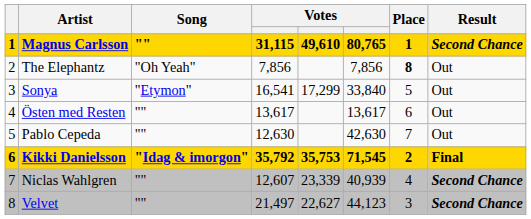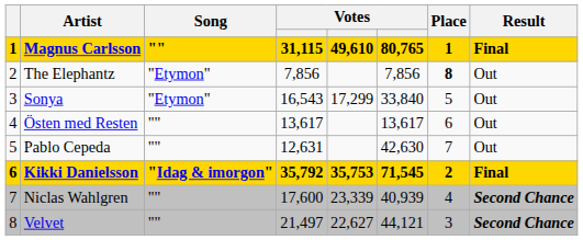 <table class="sortable wikitable" style="margin: 1em auto 1em auto; text-align:center;">
 <tr>
 <th rowspan="2"></th>
 <th rowspan="2">Artist</th>
 <th rowspan="2">Song</th>
 <th colspan="3">Votes</th>
 <th rowspan="2">Place</th>
 <th rowspan="2" class="unsortable">Result</th>
 </tr>
 <tr>
 <th></th>
 <th></th>
 <th></th>
 </tr>
 <tr style="background:gold;">
 <td><strong>1</strong></td>
 <td align="left"><strong><a href='#'>Magnus Carlsson</a></strong></td>
 <td align="left"><strong>""</strong></td>
 <td><strong>31,115</strong></td>
 <td><strong>49,610</strong></td>
 <td><strong>80,765</strong></td>
 <td><strong>1</strong></td>
-<td align="left"><strong><em>Second Chance</em></strong></td>
+<td align="left"><strong>Final</strong></td>
 </tr>
 <tr>
 <td>2</td>
 <td align="left">The Elephantz</td>
-<td align="left">"Oh Yeah"</td>
+<td align="left">"<a href='#'><span>Etymon</span></a>"</td>
 <td>7,856</td>
 <td></td>
 <td>7,856</td>
 <td><strong>8</strong></td>
 <td align="left">Out</td>
 </tr>
 <tr>
 <td>3</td>
 <td align="left"><a href='#'>Sonya</a></td>
 <td align="left">"<a href='#'><span>Etymon</span></a>"</td>
-<td>16,541</td>
+<td>16,543</td>
 <td>17,299</td>
 <td>33,840</td>
 <td>5</td>
 <td align="left">Out</td>
 </tr>
 <tr>
 <td>4</td>
 <td align="left"><a href='#'>Östen med Resten</a></td>
 <td align="left">""</td>
 <td>13,617</td>
 <td></td>
 <td>13,617</td>
 <td>6</td>
 <td align="left">Out</td>
 </tr>
 <tr>
 <td>5</td>
 <td align="left">Pablo Cepeda</td>
 <td align="left">""</td>
-<td>12,630</td>
+<td>12,631</td>
 <td></td>
 <td>42,630</td>
 <td>7</td>
 <td align="left">Out</td>
 </tr>
 <tr style="background:gold;">
 <td><strong>6</strong></td>
 <td align="left"><strong><a href='#'>Kikki Danielsson</a></strong></td>
 <td align="left"><strong>"<a href='#'><span>Idag & imorgon</span></a>"</strong></td>
 <td><strong>35,792</strong></td>
 <td><strong>35,753</strong></td>
 <td><strong>71,545</strong></td>
 <td><strong>2</strong></td>
 <td align="left"><strong>Final</strong></td>
 </tr>
 <tr style="background:silver;">
 <td>7</td>
 <td align="left">Niclas Wahlgren</td>
 <td align="left">""</td>
-<td>12,607</td>
+<td>17,600</td>
 <td>23,339</td>
 <td>40,939</td>
 <td>4</td>
 <td align="left"><strong><em>Second Chance</em></strong></td>
 </tr>
 <tr style="background:silver;">
 <td>8</td>
 <td align="left"><a href='#'>Velvet</a></td>
 <td align="left">""</td>
 <td>21,497</td>
 <td>22,627</td>
-<td>44,123</td>
+<td>44,121</td>
 <td>3</td>
 <td align="left"><strong><em>Second Chance</em></strong></td>
 </tr>
 </table>
